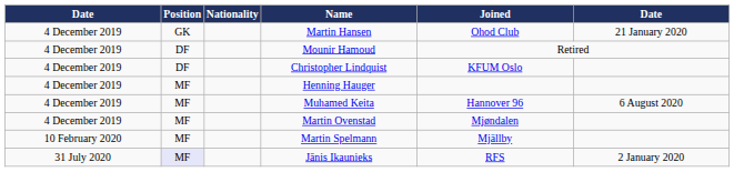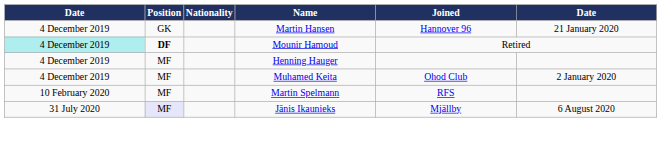 <table class="wikitable"  style="text-align:center; font-size:90%; ">
 <tr>
 <th style="background:#203060; color:white; width:200px;">Date</th>
 <th style="background:#203060; color:white; width:50px;">Position</th>
 <th style="background:#203060; color:white; width:50px;">Nationality</th>
 <th style="background:#203060; color:white; width:200px;">Name</th>
 <th style="background:#203060; color:white; width:200px;">Joined</th>
 <th style="background:#203060; color:white; width:200px;">Date</th>
 </tr>
 <tr>
 <td>4 December 2019</td>
 <td>GK</td>
 <td></td>
 <td><a href='#'>Martin Hansen</a></td>
-<td><a href='#'>Ohod Club</a></td>
+<td><a href='#'>Hannover 96</a></td>
 <td>21 January 2020</td>
 </tr>
 <tr>
-<td>4 December 2019</td>
-<td>DF</td>
+<td style="background: paleturquoise;">4 December 2019</td>
+<td><strong>DF</strong></td>
 <td></td>
 <td><a href='#'>Mounir Hamoud</a></td>
 <td colspan="2">Retired</td>
-</tr>
-<tr>
-<td>4 December 2019</td>
-<td>DF</td>
-<td></td>
-<td><a href='#'>Christopher Lindquist</a></td>
-<td><a href='#'>KFUM Oslo</a></td>
-<td></td>
 </tr>
 <tr>
 <td>4 December 2019</td>
 <td>MF</td>
 <td></td>
 <td><a href='#'>Henning Hauger</a></td>
 <td></td>
 <td></td>
 </tr>
 <tr>
 <td>4 December 2019</td>
 <td>MF</td>
 <td></td>
 <td><a href='#'>Muhamed Keita</a></td>
-<td><a href='#'>Hannover 96</a></td>
-<td>6 August 2020</td>
-</tr>
-<tr>
-<td>4 December 2019</td>
-<td>MF</td>
-<td></td>
-<td><a href='#'>Martin Ovenstad</a></td>
-<td><a href='#'>Mjøndalen</a></td>
-<td></td>
+<td><a href='#'>Ohod Club</a></td>
+<td>2 January 2020</td>
 </tr>
 <tr>
 <td>10 February 2020</td>
 <td>MF</td>
 <td></td>
 <td><a href='#'>Martin Spelmann</a></td>
-<td><a href='#'>Mjällby</a></td>
+<td><a href='#'>RFS</a></td>
 <td></td>
 </tr>
 <tr>
 <td>31 July 2020</td>
 <td style="background: lavender;">MF</td>
 <td></td>
 <td><a href='#'>Jānis Ikaunieks</a></td>
-<td><a href='#'>RFS</a></td>
-<td>2 January 2020</td>
+<td><a href='#'>Mjällby</a></td>
+<td>6 August 2020</td>
 </tr>
 </table>
